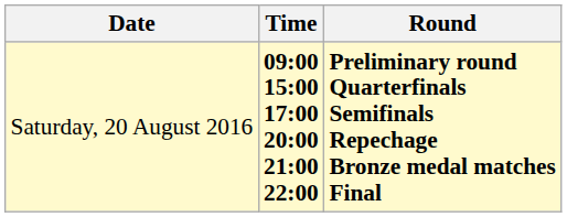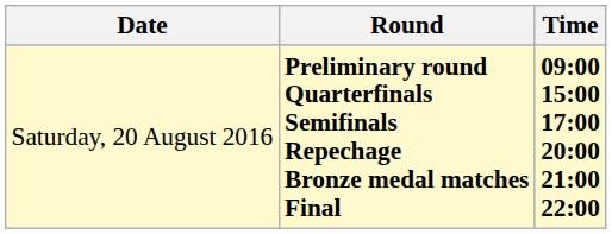 <table class="wikitable">
 <tr>
 <th>Date</th>
+<th>Round</th>
 <th>Time</th>
-<th>Round</th>
 </tr>
 <tr>
 <td style=background:lemonchiffon>Saturday, 20 August 2016</td>
+<td style=background:lemonchiffon><strong>Preliminary round<br>Quarterfinals<br>Semifinals<br>Repechage<br>Bronze medal matches<br>Final</strong></td>
 <td style=background:lemonchiffon><strong>09:00<br>15:00<br>17:00<br>20:00<br>21:00<br>22:00</strong></td>
-<td style=background:lemonchiffon><strong>Preliminary round<br>Quarterfinals<br>Semifinals<br>Repechage<br>Bronze medal matches<br>Final</strong></td>
 </tr>
 </table>
